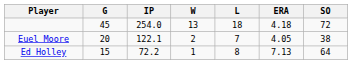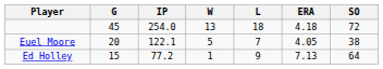 <table class="wikitable sortable">
 <tr>
 <th bgcolor="#DDDDFF" width="16%">Player</th>
 <th bgcolor="#DDDDFF" width="9%">G</th>
 <th bgcolor="#DDDDFF" width="9%">IP</th>
 <th bgcolor="#DDDDFF" width="9%">W</th>
 <th bgcolor="#DDDDFF" width="9%">L</th>
 <th bgcolor="#DDDDFF" width="9%">ERA</th>
 <th bgcolor="#DDDDFF" width="9%">SO</th>
 </tr>
 <tr align="center">
 <td></td>
 <td>45</td>
 <td>254.0</td>
 <td>13</td>
 <td>18</td>
 <td>4.18</td>
 <td>72</td>
 </tr>
 <tr align="center">
 <td><a href='#'>Euel Moore</a></td>
 <td>20</td>
 <td>122.1</td>
-<td>2</td>
+<td>5</td>
 <td>7</td>
 <td>4.05</td>
 <td>38</td>
 </tr>
 <tr align="center">
 <td><a href='#'>Ed Holley</a></td>
 <td>15</td>
-<td>72.2</td>
+<td>77.2</td>
 <td>1</td>
-<td>8</td>
+<td>9</td>
 <td>7.13</td>
 <td>64</td>
 </tr>
 </table>
